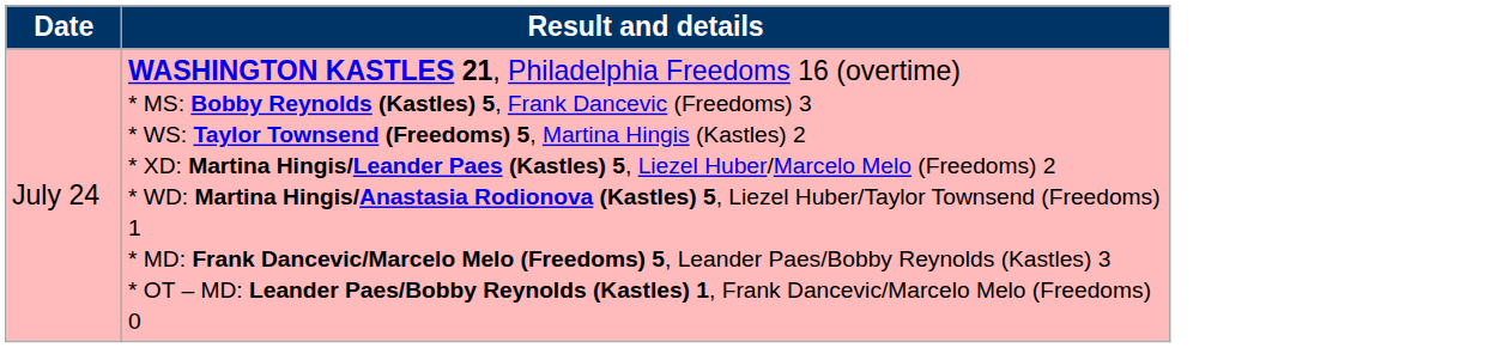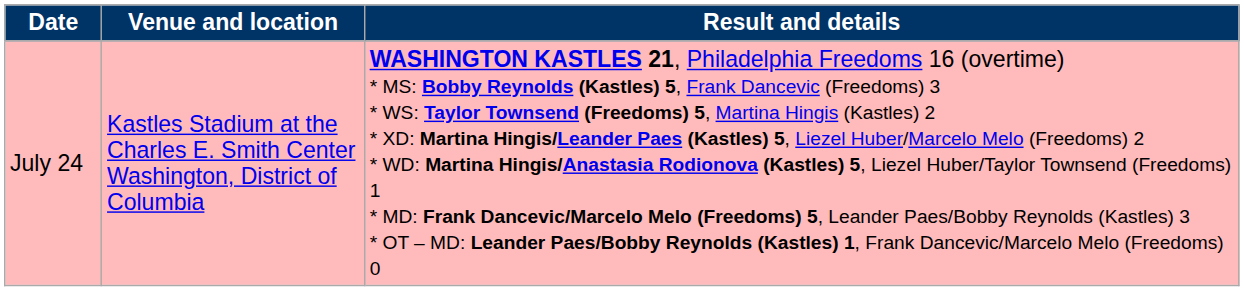 <table class="wikitable" style="text-align:left">
 <tr>
 <th style="background:#003366; color:white" width="60px">Date</th>
+<th style="background:#003366; color:white" width="175px">Venue and location</th>
 <th style="background:#003366; color:white" width="600px">Result and details</th>
 </tr>
 <tr bgcolor="FFBBBB">
 <td>July 24</td>
+<td><a href='#'>Kastles Stadium at the Charles E. Smith Center</a><br><a href='#'>Washington, District of Columbia</a></td>
 <td><strong><a href='#'>WASHINGTON KASTLES</a> 21</strong>, <a href='#'>Philadelphia Freedoms</a> 16 (overtime)<br><small>* MS: <strong><a href='#'>Bobby Reynolds</a> (Kastles) 5</strong>, <a href='#'>Frank Dancevic</a> (Freedoms) 3<br>* WS: <strong><a href='#'>Taylor Townsend</a> (Freedoms) 5</strong>, <a href='#'>Martina Hingis</a> (Kastles) 2<br>* XD: <strong>Martina Hingis/<a href='#'>Leander Paes</a> (Kastles) 5</strong>, <a href='#'>Liezel Huber</a>/<a href='#'>Marcelo Melo</a> (Freedoms) 2<br>* WD: <strong>Martina Hingis/<a href='#'>Anastasia Rodionova</a> (Kastles) 5</strong>, Liezel Huber/Taylor Townsend (Freedoms) 1<br>* MD: <strong>Frank Dancevic/Marcelo Melo (Freedoms) 5</strong>, Leander Paes/Bobby Reynolds (Kastles) 3<br>* OT – MD: <strong>Leander Paes/Bobby Reynolds (Kastles) 1</strong>, Frank Dancevic/Marcelo Melo (Freedoms) 0</small></td>
 </tr>
 </table>
